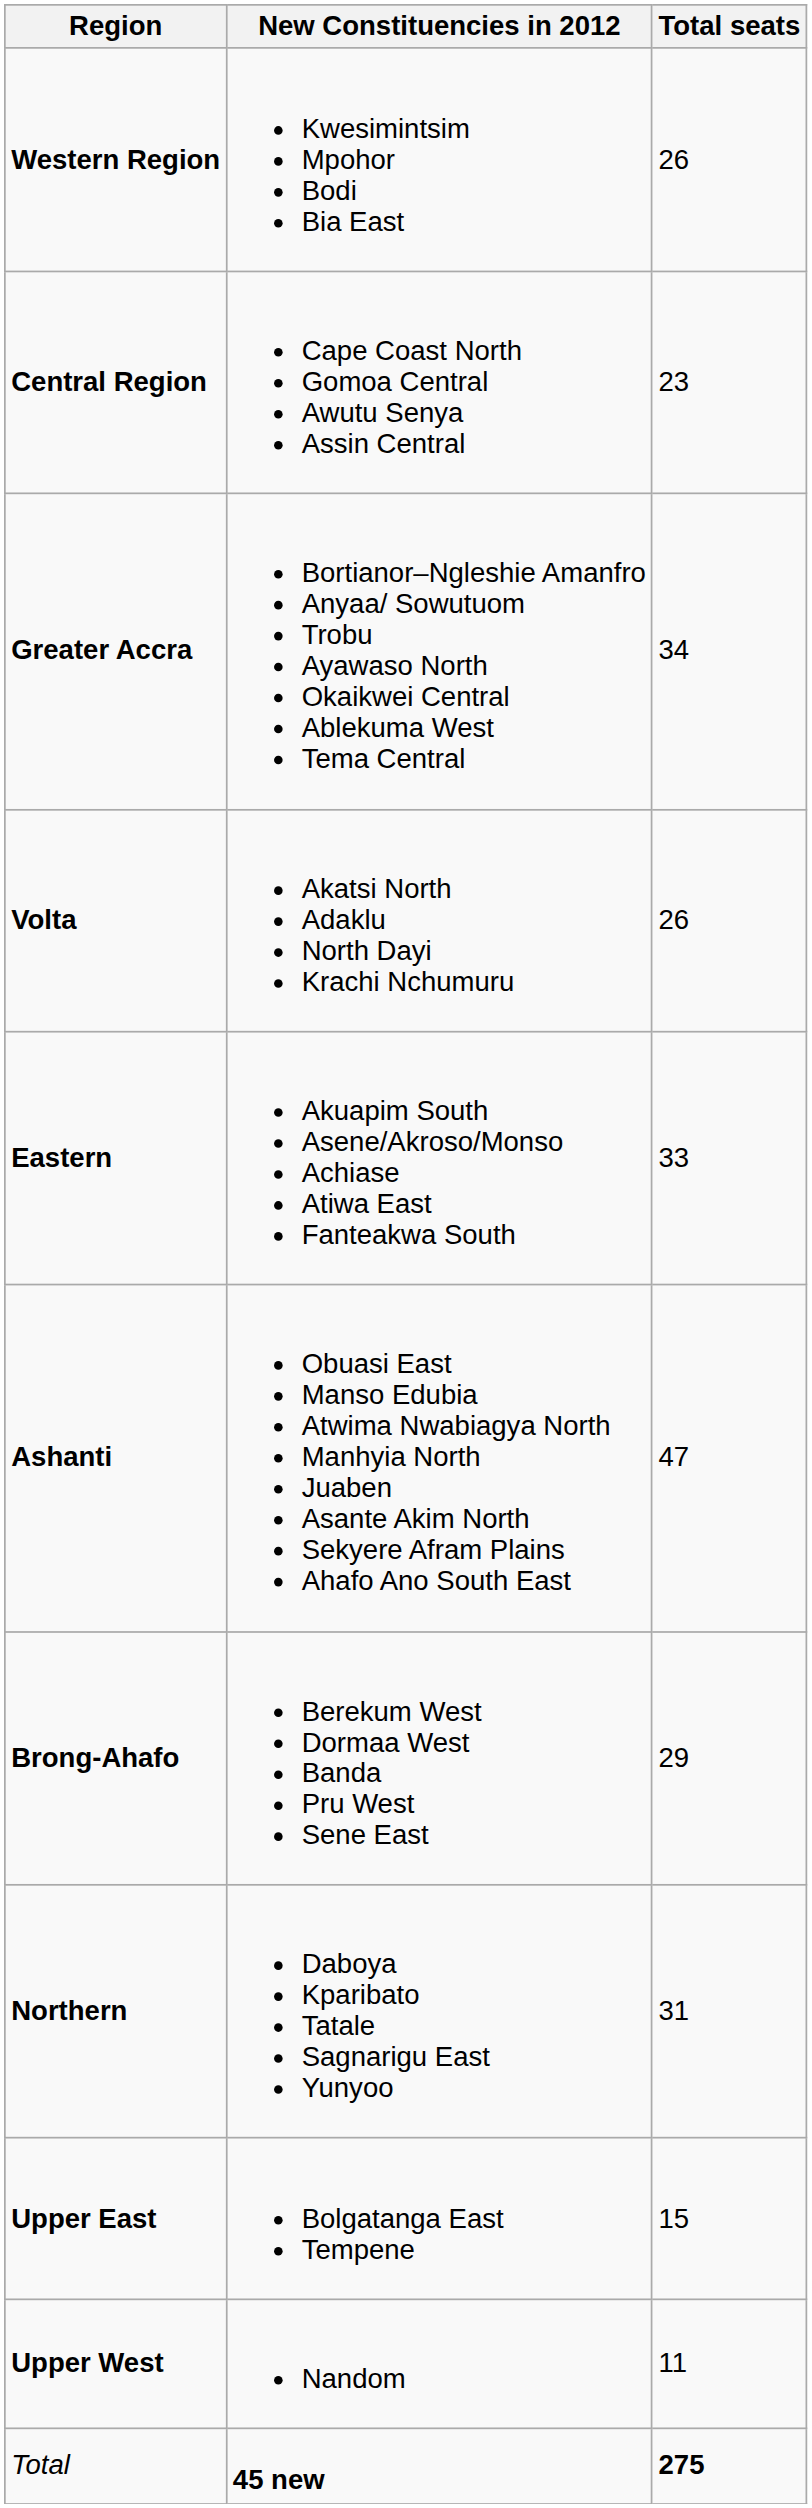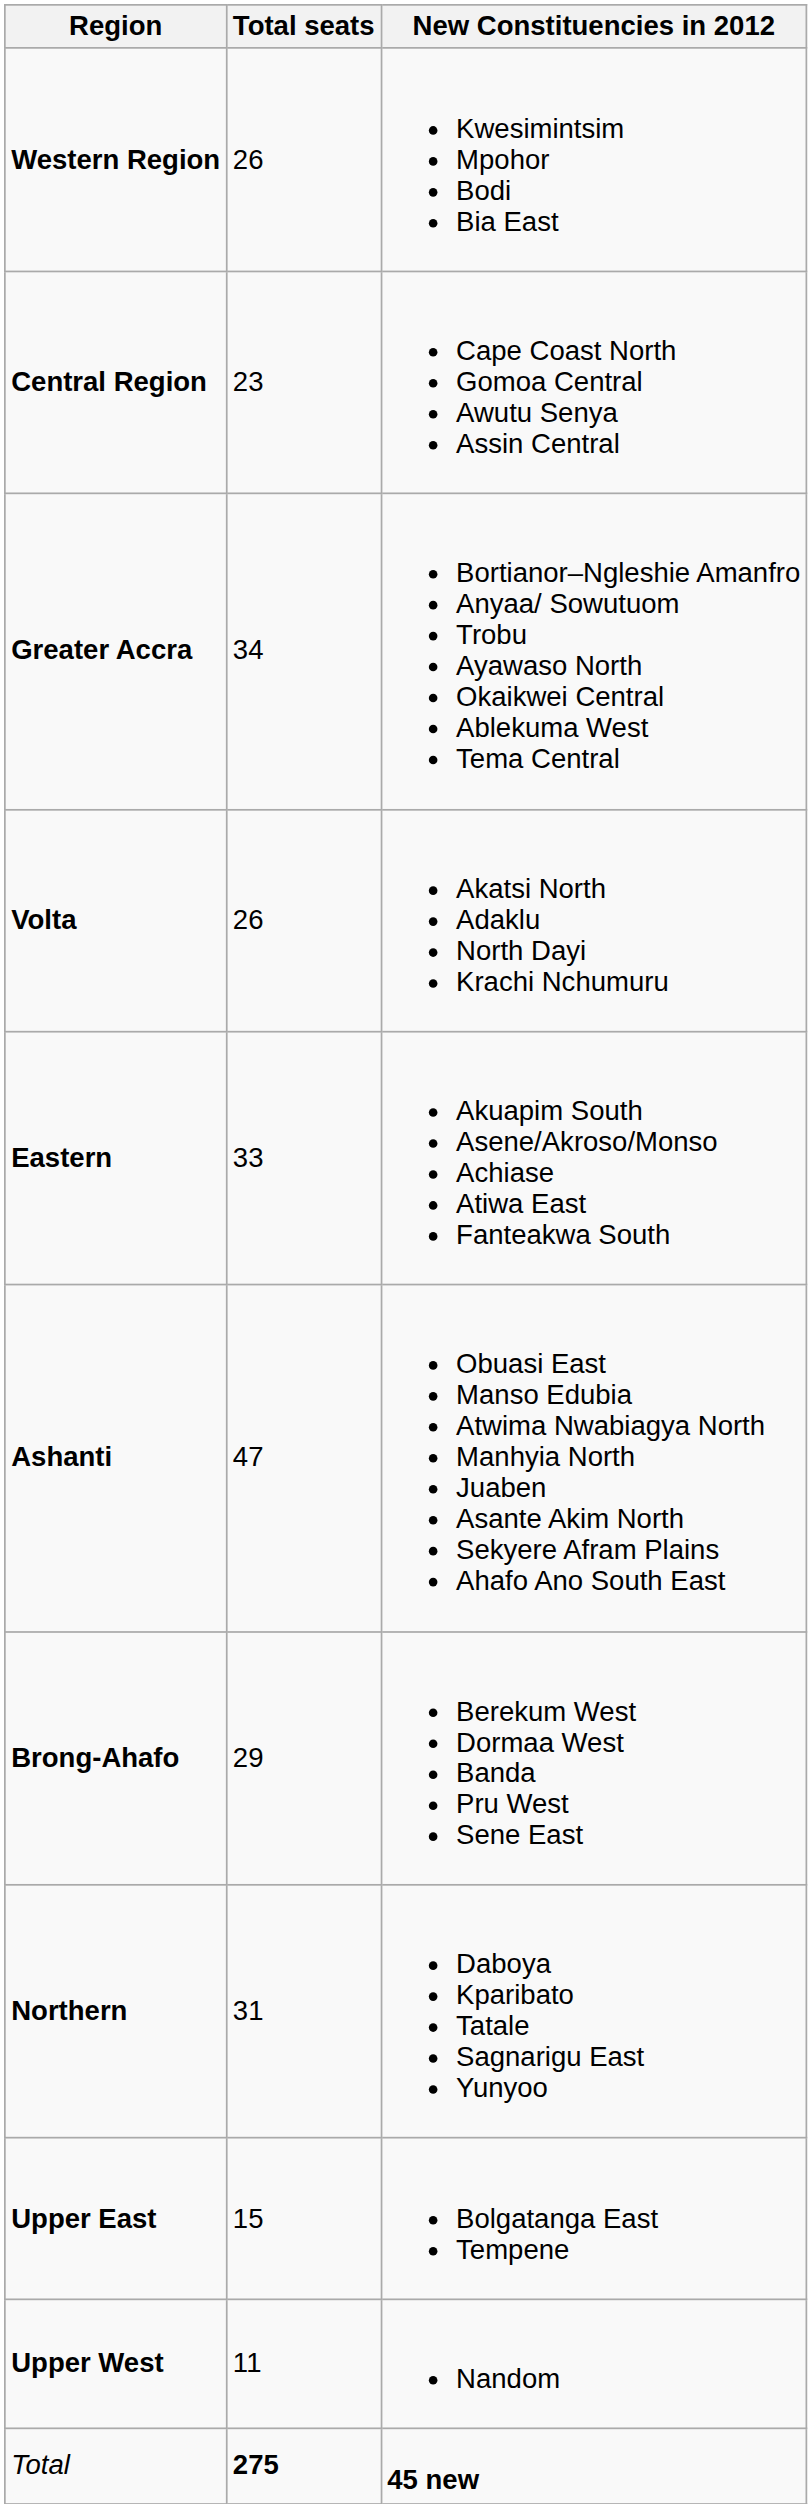 <table class="wikitable collapsible collapsed">
 <tr>
 <th>Region</th>
+<th>Total seats</th>
 <th>New Constituencies in 2012</th>
-<th>Total seats</th>
 </tr>
 <tr>
 <td><strong>Western Region</strong></td>
+<td>26</td>
 <td><br><ul><li>Kwesimintsim</li><li>Mpohor</li><li>Bodi</li><li>Bia East</li></ul></td>
-<td>26</td>
 </tr>
 <tr>
 <td><strong>Central Region</strong></td>
+<td>23</td>
 <td><br><ul><li>Cape Coast North</li><li>Gomoa Central</li><li>Awutu Senya</li><li>Assin Central</li></ul></td>
-<td>23</td>
 </tr>
 <tr>
 <td><strong>Greater Accra</strong></td>
+<td>34</td>
 <td><br><ul><li>Bortianor–Ngleshie Amanfro</li><li>Anyaa/ Sowutuom</li><li>Trobu</li><li>Ayawaso North</li><li>Okaikwei Central</li><li>Ablekuma West</li><li>Tema Central</li></ul></td>
-<td>34</td>
 </tr>
 <tr>
 <td><strong>Volta</strong></td>
+<td>26</td>
 <td><br><ul><li>Akatsi North</li><li>Adaklu</li><li>North Dayi</li><li>Krachi Nchumuru</li></ul></td>
-<td>26</td>
 </tr>
 <tr>
 <td><strong>Eastern</strong></td>
+<td>33</td>
 <td><br><ul><li>Akuapim South</li><li>Asene/Akroso/Monso</li><li>Achiase</li><li>Atiwa East</li><li>Fanteakwa South</li></ul></td>
-<td>33</td>
 </tr>
 <tr>
 <td><strong>Ashanti</strong></td>
+<td>47</td>
 <td><br><ul><li>Obuasi East</li><li>Manso Edubia</li><li>Atwima Nwabiagya North</li><li>Manhyia North</li><li>Juaben</li><li>Asante Akim North</li><li>Sekyere Afram Plains</li><li>Ahafo Ano South East</li></ul></td>
-<td>47</td>
 </tr>
 <tr>
 <td><strong>Brong-Ahafo</strong></td>
+<td>29</td>
 <td><br><ul><li>Berekum West</li><li>Dormaa West</li><li>Banda</li><li>Pru West</li><li>Sene East</li></ul></td>
-<td>29</td>
 </tr>
 <tr>
 <td><strong>Northern</strong></td>
+<td>31</td>
 <td><br><ul><li>Daboya</li><li>Kparibato</li><li>Tatale</li><li>Sagnarigu East</li><li>Yunyoo</li></ul></td>
-<td>31</td>
 </tr>
 <tr>
 <td><strong>Upper East</strong></td>
+<td>15</td>
 <td><br><ul><li>Bolgatanga East</li><li>Tempene</li></ul></td>
-<td>15</td>
 </tr>
 <tr>
 <td><strong>Upper West</strong></td>
+<td>11</td>
 <td><br><ul><li>Nandom</li></ul></td>
-<td>11</td>
 </tr>
 <tr>
 <td><em>Total</em></td>
+<td><strong>275</strong></td>
 <td><br><strong>45 new</strong></td>
-<td><strong>275</strong></td>
 </tr>
 </table>
